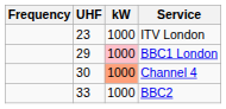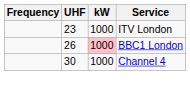 <table class="wikitable sortable">
 <tr>
 <th>Frequency</th>
 <th>UHF</th>
 <th>kW</th>
 <th>Service</th>
 </tr>
 <tr>
 <td></td>
 <td>23</td>
 <td>1000</td>
 <td>ITV London</td>
 </tr>
 <tr>
 <td></td>
-<td>29</td>
+<td>26</td>
 <td style="background: pink;">1000</td>
 <td><a href='#'>BBC1 London</a></td>
 </tr>
 <tr>
 <td></td>
 <td>30</td>
-<td style="background: lightsalmon;">1000</td>
+<td>1000</td>
 <td><a href='#'>Channel 4</a></td>
 </tr>
-<tr>
-<td></td>
-<td>33</td>
-<td>1000</td>
-<td><a href='#'>BBC2</a></td>
-</tr>
 </table>
